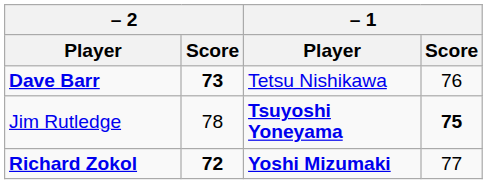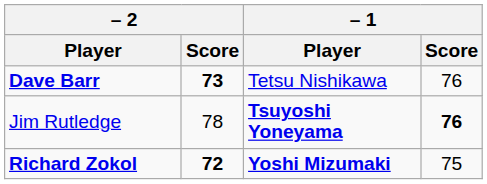 <table class=wikitable>
 <tr>
 <th colspan=2> – 2</th>
 <th colspan=2> – 1</th>
 </tr>
 <tr>
 <th width=140>Player</th>
 <th>Score</th>
 <th width=140>Player</th>
 <th>Score</th>
 </tr>
 <tr>
 <td><strong><a href='#'>Dave Barr</a></strong></td>
 <td align=center><strong>73</strong></td>
 <td><a href='#'>Tetsu Nishikawa</a></td>
 <td align=center>76</td>
 </tr>
 <tr>
 <td><a href='#'>Jim Rutledge</a></td>
 <td align=center>78</td>
 <td><strong><a href='#'>Tsuyoshi Yoneyama</a></strong></td>
-<td align=center><strong>75</strong></td>
+<td align=center><strong>76</strong></td>
 </tr>
 <tr>
 <td><strong><a href='#'>Richard Zokol</a></strong></td>
 <td align=center><strong>72</strong></td>
 <td><strong><a href='#'>Yoshi Mizumaki</a></strong></td>
-<td align=center>77</td>
+<td align=center>75</td>
 </tr>
 </table>
